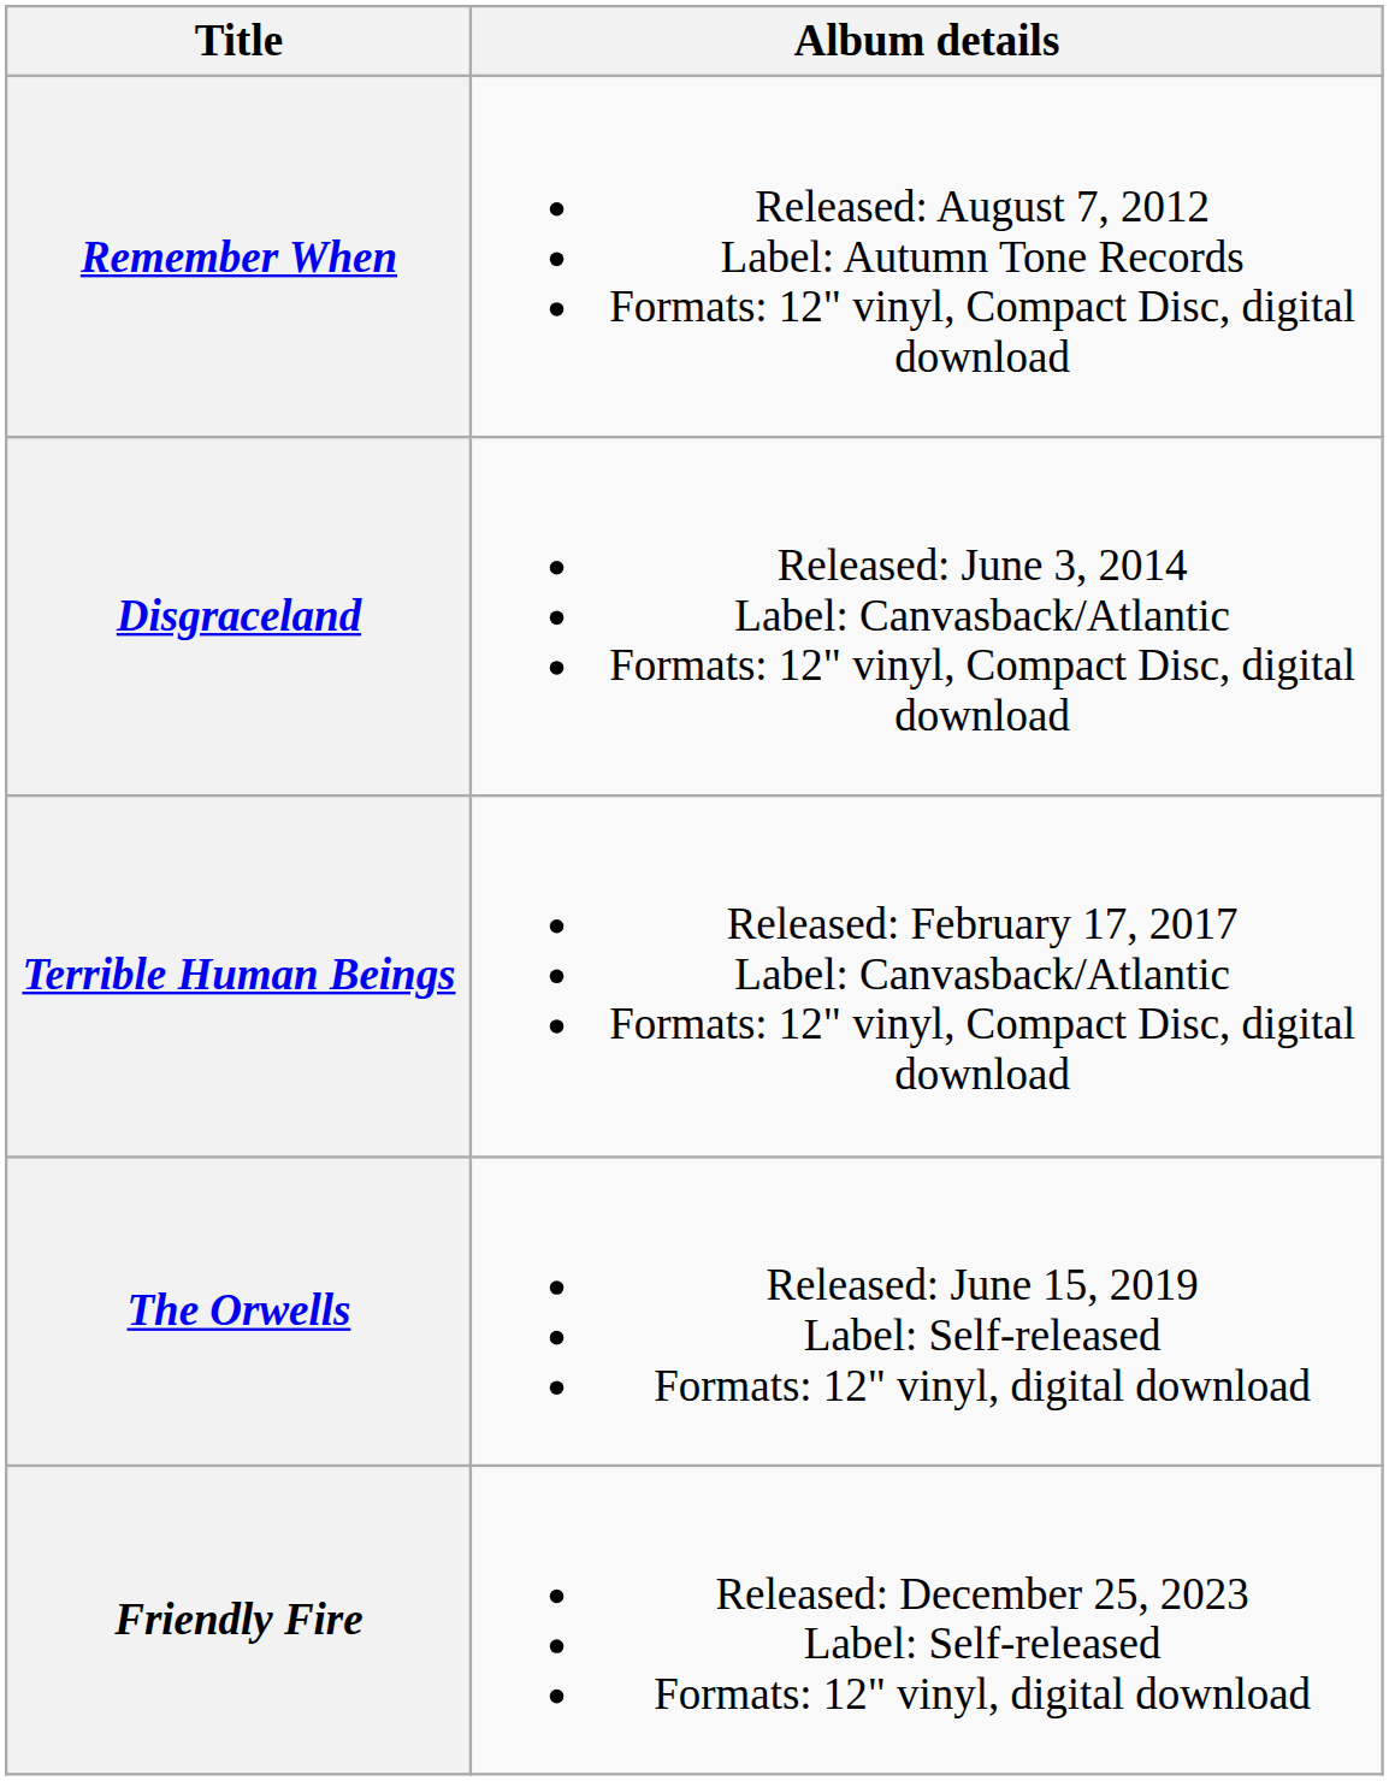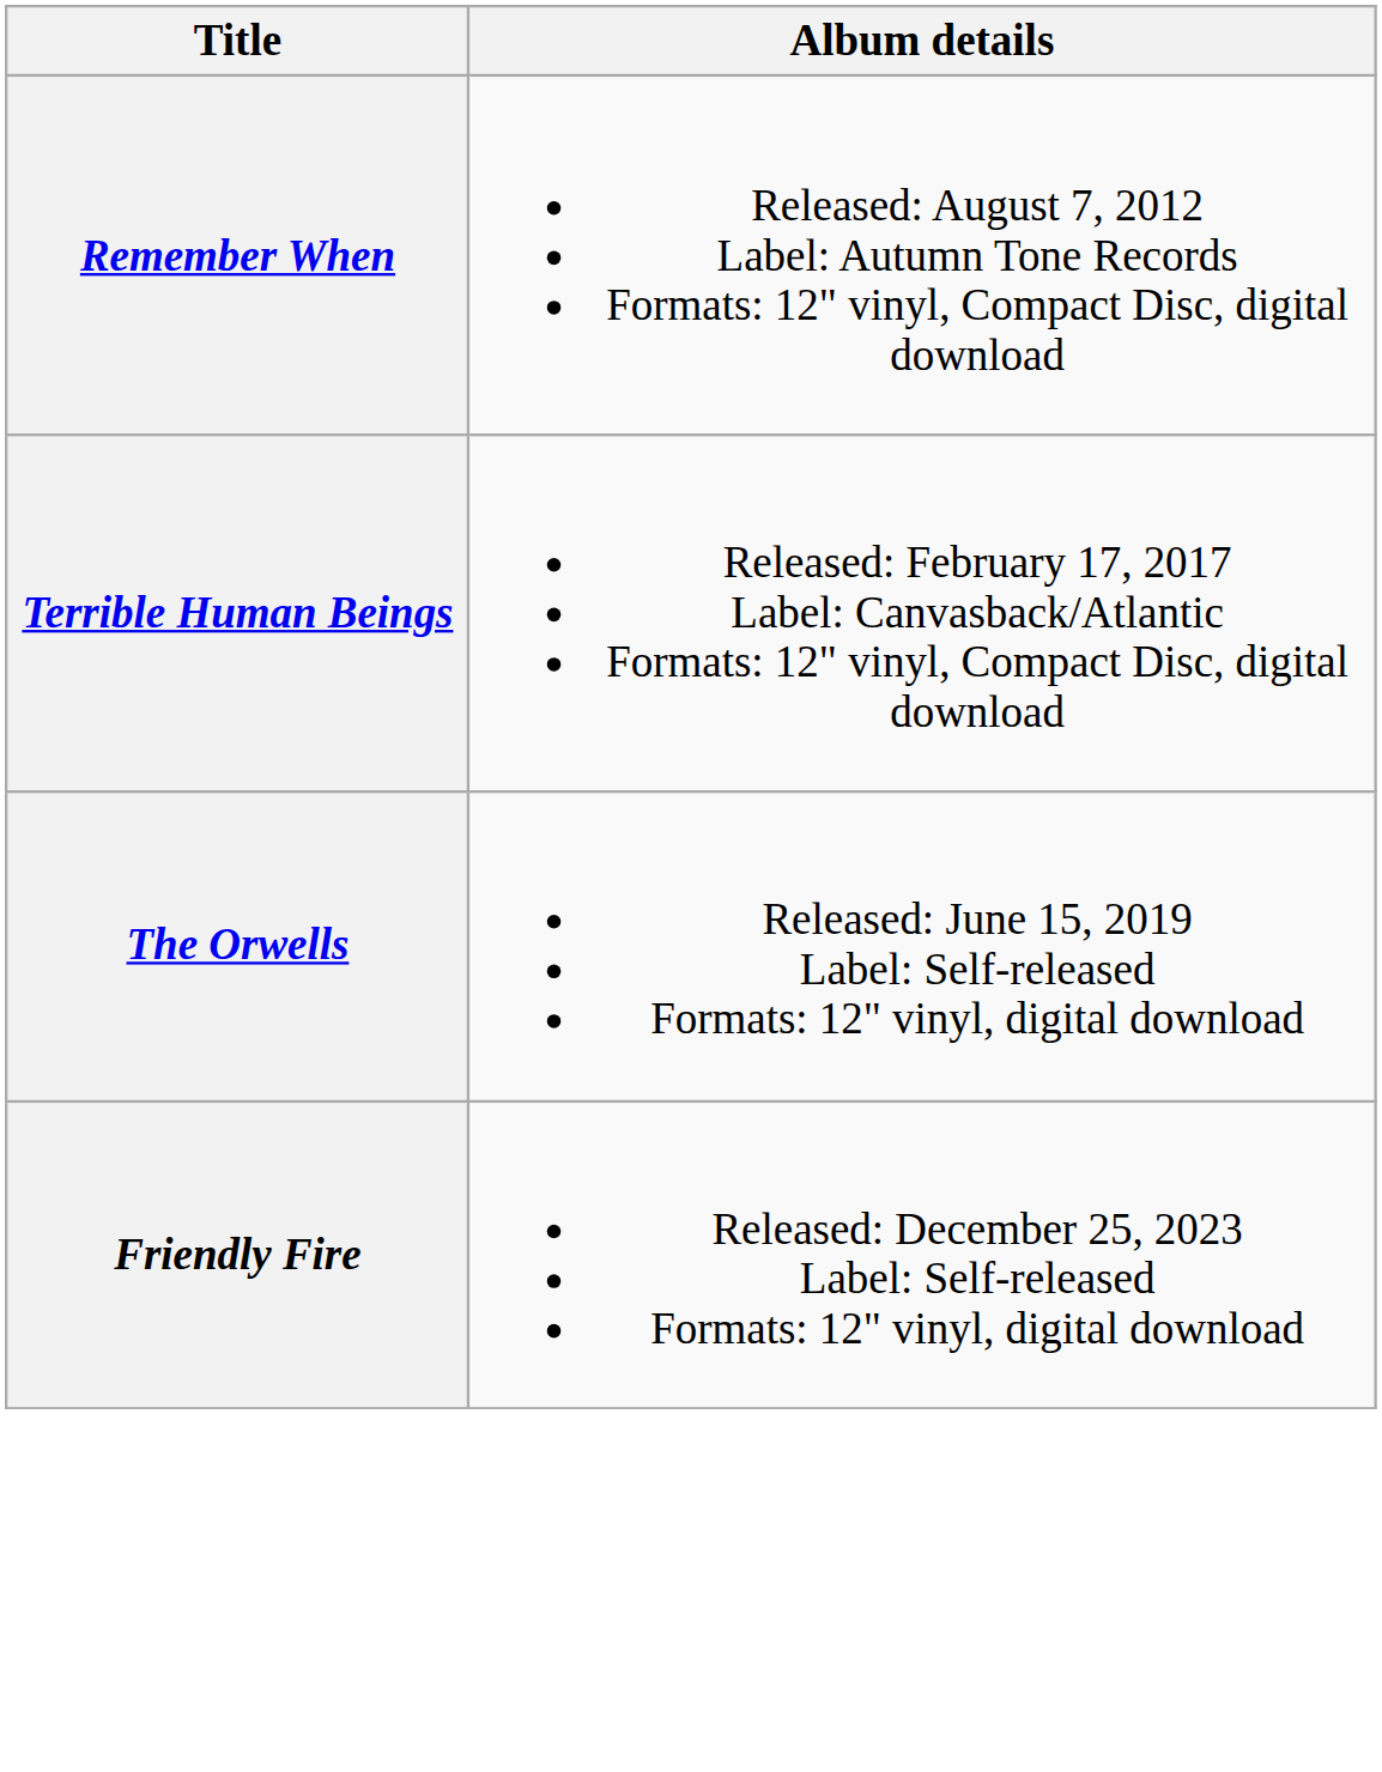 <table class="wikitable plainrowheaders" style="text-align:center;">
 <tr>
 <th scope="col" style="width:10em;">Title</th>
 <th scope="col" style="width:20em;">Album details</th>
 </tr>
 <tr>
 <th scope="row"><em><a href='#'>Remember When</a></em></th>
 <td><br><ul><li>Released: August 7, 2012</li><li>Label: Autumn Tone Records</li><li>Formats: 12" vinyl, Compact Disc, digital download</li></ul></td>
-</tr>
-<tr>
-<th scope="row"><em><a href='#'>Disgraceland</a></em></th>
-<td><br><ul><li>Released: June 3, 2014</li><li>Label: Canvasback/Atlantic</li><li>Formats: 12" vinyl, Compact Disc, digital download</li></ul></td>
 </tr>
 <tr>
 <th scope="row"><em><a href='#'>Terrible Human Beings</a></em></th>
 <td><br><ul><li>Released: February 17, 2017</li><li>Label: Canvasback/Atlantic</li><li>Formats: 12" vinyl, Compact Disc, digital download</li></ul></td>
 </tr>
 <tr>
 <th scope="row"><em><a href='#'>The Orwells</a></em></th>
 <td><br><ul><li>Released: June 15, 2019</li><li>Label: Self-released</li><li>Formats: 12" vinyl, digital download</li></ul></td>
 </tr>
 <tr>
 <th scope="row"><em>Friendly Fire</em></th>
 <td><br><ul><li>Released: December 25, 2023</li><li>Label: Self-released</li><li>Formats: 12" vinyl, digital download</li></ul></td>
 </tr>
 </table>
